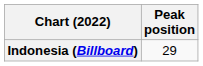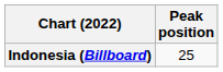 <table class="wikitable sortable plainrowheaders" style="text-align:center">
 <tr>
 <th scope="col">Chart (2022)</th>
 <th scope="col">Peak<br>position</th>
 </tr>
 <tr>
 <th scope="row">Indonesia (<em><a href='#'>Billboard</a></em>)</th>
-<td>29</td>
+<td>25</td>
 </tr>
 </table>
